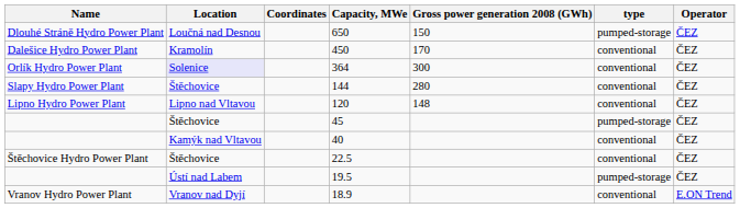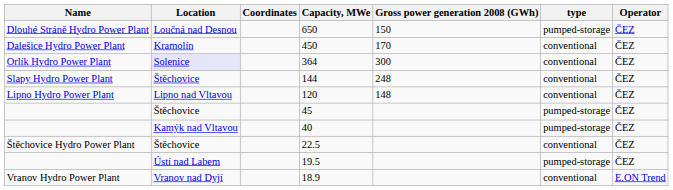 <table class="wikitable sortable">
 <tr>
 <th>Name</th>
 <th>Location</th>
 <th>Coordinates</th>
 <th>Capacity, MWe</th>
 <th>Gross power generation 2008 (GWh)</th>
 <th>type</th>
 <th>Operator</th>
 </tr>
 <tr>
 <td><a href='#'>Dlouhé Stráně Hydro Power Plant</a></td>
 <td><a href='#'>Loučná nad Desnou</a></td>
 <td></td>
 <td>650</td>
 <td>150</td>
 <td>pumped-storage</td>
 <td><a href='#'>ČEZ</a></td>
 </tr>
 <tr>
 <td><a href='#'>Dalešice Hydro Power Plant</a></td>
 <td><a href='#'>Kramolín</a></td>
 <td></td>
 <td>450</td>
 <td>170</td>
 <td>conventional</td>
 <td>ČEZ</td>
 </tr>
 <tr>
 <td><a href='#'>Orlík Hydro Power Plant</a></td>
 <td style="background: lavender;"><a href='#'>Solenice</a></td>
 <td></td>
 <td>364</td>
 <td>300</td>
 <td>conventional</td>
 <td>ČEZ</td>
 </tr>
 <tr>
 <td><a href='#'>Slapy Hydro Power Plant</a></td>
 <td><a href='#'>Štěchovice</a></td>
 <td></td>
 <td>144</td>
-<td>280</td>
+<td>248</td>
 <td>conventional</td>
 <td>ČEZ</td>
 </tr>
 <tr>
 <td><a href='#'>Lipno Hydro Power Plant</a></td>
 <td><a href='#'>Lipno nad Vltavou</a></td>
 <td></td>
 <td>120</td>
 <td>148</td>
 <td>conventional</td>
 <td>ČEZ</td>
 </tr>
 <tr>
 <td></td>
 <td>Štěchovice</td>
 <td></td>
 <td>45</td>
 <td></td>
 <td>pumped-storage</td>
 <td>ČEZ</td>
 </tr>
 <tr>
 <td></td>
 <td><a href='#'>Kamýk nad Vltavou</a></td>
 <td></td>
 <td>40</td>
 <td></td>
-<td>conventional</td>
+<td>pumped-storage</td>
 <td>ČEZ</td>
 </tr>
 <tr>
 <td>Štěchovice Hydro Power Plant</td>
 <td>Štěchovice</td>
 <td></td>
 <td>22.5</td>
 <td></td>
 <td>conventional</td>
 <td>ČEZ</td>
 </tr>
 <tr>
 <td></td>
 <td><a href='#'>Ústí nad Labem</a></td>
 <td></td>
 <td>19.5</td>
 <td></td>
 <td>pumped-storage</td>
 <td>ČEZ</td>
 </tr>
 <tr>
 <td>Vranov Hydro Power Plant</td>
 <td><a href='#'>Vranov nad Dyjí</a></td>
 <td></td>
 <td>18.9</td>
 <td></td>
 <td>conventional</td>
 <td><a href='#'>E.ON Trend</a></td>
 </tr>
 </table>
